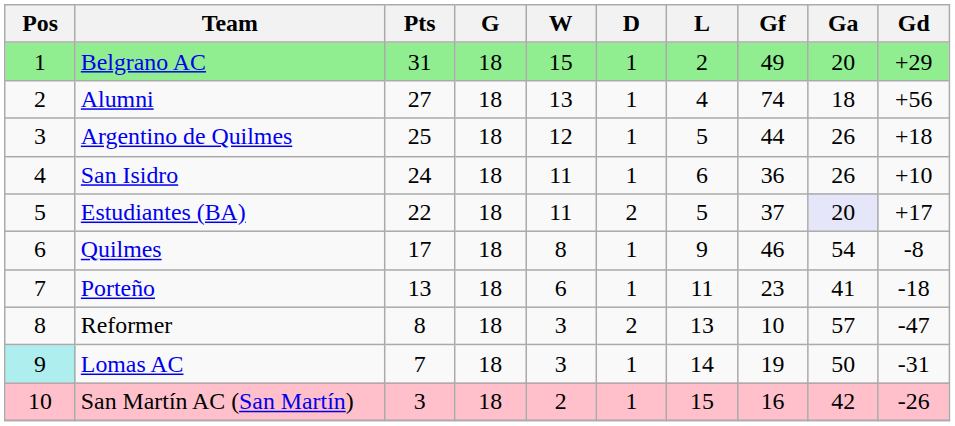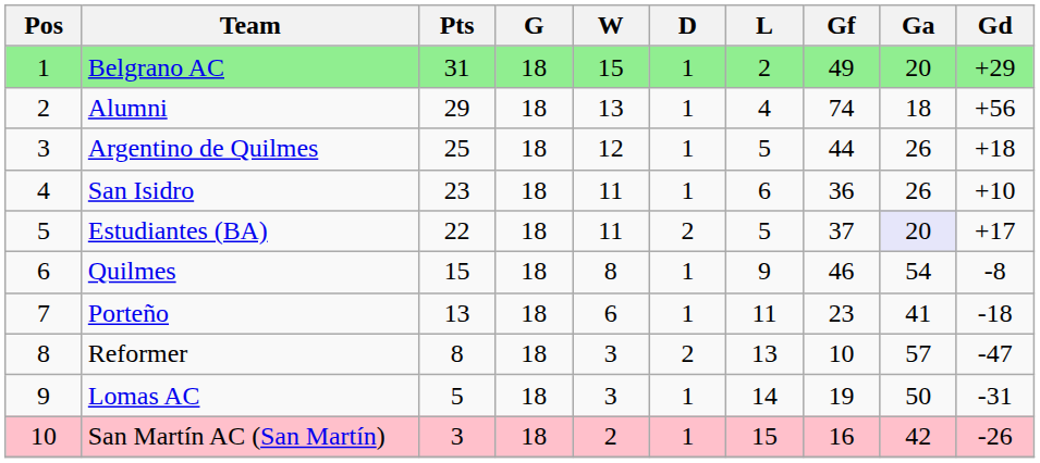 <table class="wikitable" style="text-align:center">
 <tr>
 <th width=40px>Pos</th>
 <th width=200px>Team</th>
 <th width=40px>Pts</th>
 <th width=40px>G</th>
 <th width=40px>W</th>
 <th width=40px>D</th>
 <th width=40px>L</th>
 <th width=40px>Gf</th>
 <th width=40px>Ga</th>
 <th width=40px>Gd</th>
 </tr>
 <tr align=center bgcolor="lightgreen">
 <td>1</td>
 <td align=left><a href='#'>Belgrano AC</a></td>
 <td>31</td>
 <td>18</td>
 <td>15</td>
 <td>1</td>
 <td>2</td>
 <td>49</td>
 <td>20</td>
 <td>+29</td>
 </tr>
 <tr>
 <td>2</td>
 <td align=left><a href='#'>Alumni</a></td>
-<td>27</td>
+<td>29</td>
 <td>18</td>
 <td>13</td>
 <td>1</td>
 <td>4</td>
 <td>74</td>
 <td>18</td>
 <td>+56</td>
 </tr>
 <tr>
 <td>3</td>
 <td align=left><a href='#'>Argentino de Quilmes</a></td>
 <td>25</td>
 <td>18</td>
 <td>12</td>
 <td>1</td>
 <td>5</td>
 <td>44</td>
 <td>26</td>
 <td>+18</td>
 </tr>
 <tr>
 <td>4</td>
 <td align=left><a href='#'>San Isidro</a></td>
-<td>24</td>
+<td>23</td>
 <td>18</td>
 <td>11</td>
 <td>1</td>
 <td>6</td>
 <td>36</td>
 <td>26</td>
 <td>+10</td>
 </tr>
 <tr>
 <td>5</td>
 <td align=left><a href='#'>Estudiantes (BA)</a></td>
 <td>22</td>
 <td>18</td>
 <td>11</td>
 <td>2</td>
 <td>5</td>
 <td>37</td>
 <td style="background: lavender;">20</td>
 <td>+17</td>
 </tr>
 <tr>
 <td>6</td>
 <td align=left><a href='#'>Quilmes</a></td>
-<td>17</td>
+<td>15</td>
 <td>18</td>
 <td>8</td>
 <td>1</td>
 <td>9</td>
 <td>46</td>
 <td>54</td>
 <td>-8</td>
 </tr>
 <tr>
 <td>7</td>
 <td align=left><a href='#'>Porteño</a></td>
 <td>13</td>
 <td>18</td>
 <td>6</td>
 <td>1</td>
 <td>11</td>
 <td>23</td>
 <td>41</td>
 <td>-18</td>
 </tr>
 <tr>
 <td>8</td>
 <td align=left>Reformer</td>
 <td>8</td>
 <td>18</td>
 <td>3</td>
 <td>2</td>
 <td>13</td>
 <td>10</td>
 <td>57</td>
 <td>-47</td>
 </tr>
 <tr>
-<td style="background: paleturquoise;">9</td>
+<td>9</td>
 <td align=left><a href='#'>Lomas AC</a></td>
-<td>7</td>
+<td>5</td>
 <td>18</td>
 <td>3</td>
 <td>1</td>
 <td>14</td>
 <td>19</td>
 <td>50</td>
 <td>-31</td>
 </tr>
 <tr bgcolor="pink">
 <td>10</td>
 <td align=left>San Martín AC (<a href='#'>San Martín</a>)</td>
 <td>3</td>
 <td>18</td>
 <td>2</td>
 <td>1</td>
 <td>15</td>
 <td>16</td>
 <td>42</td>
 <td>-26</td>
 </tr>
 <tr>
 </tr>
 </table>
